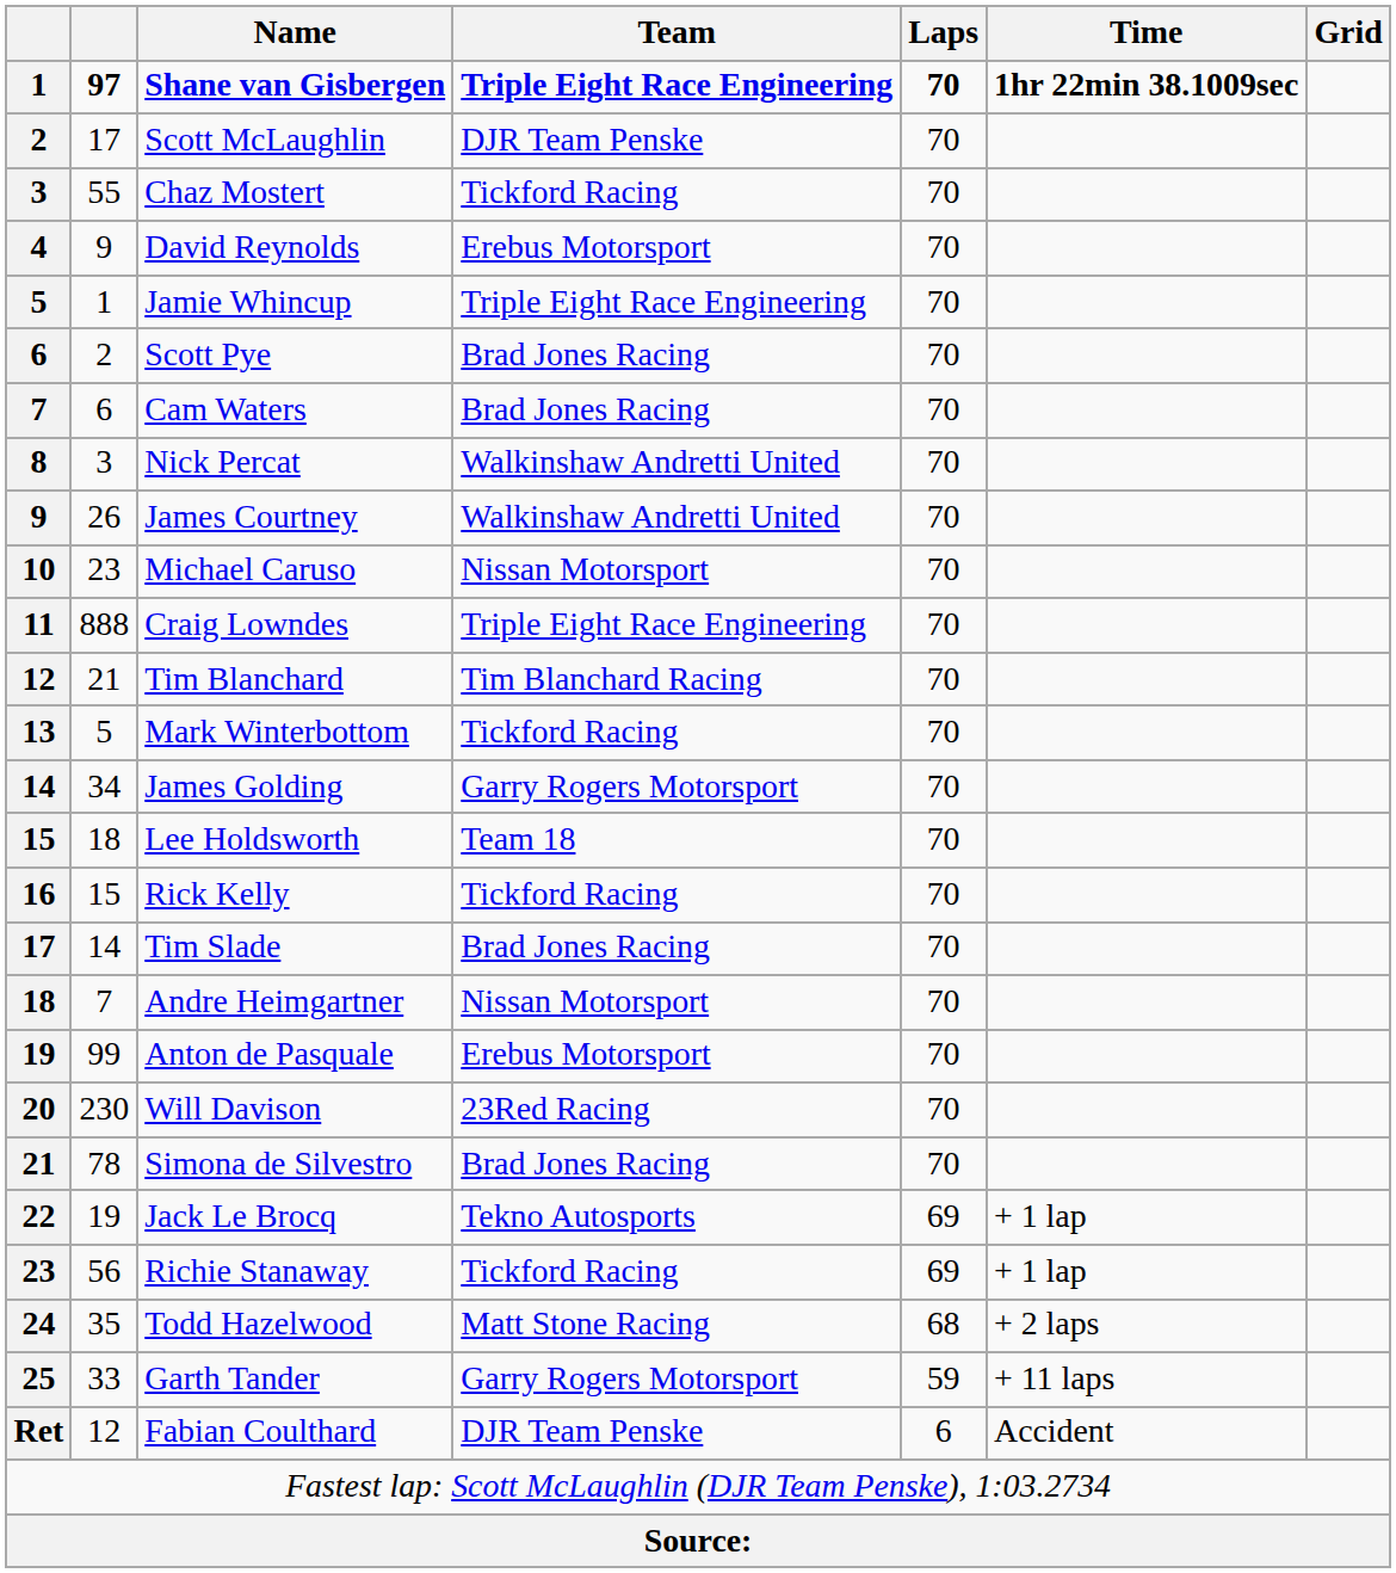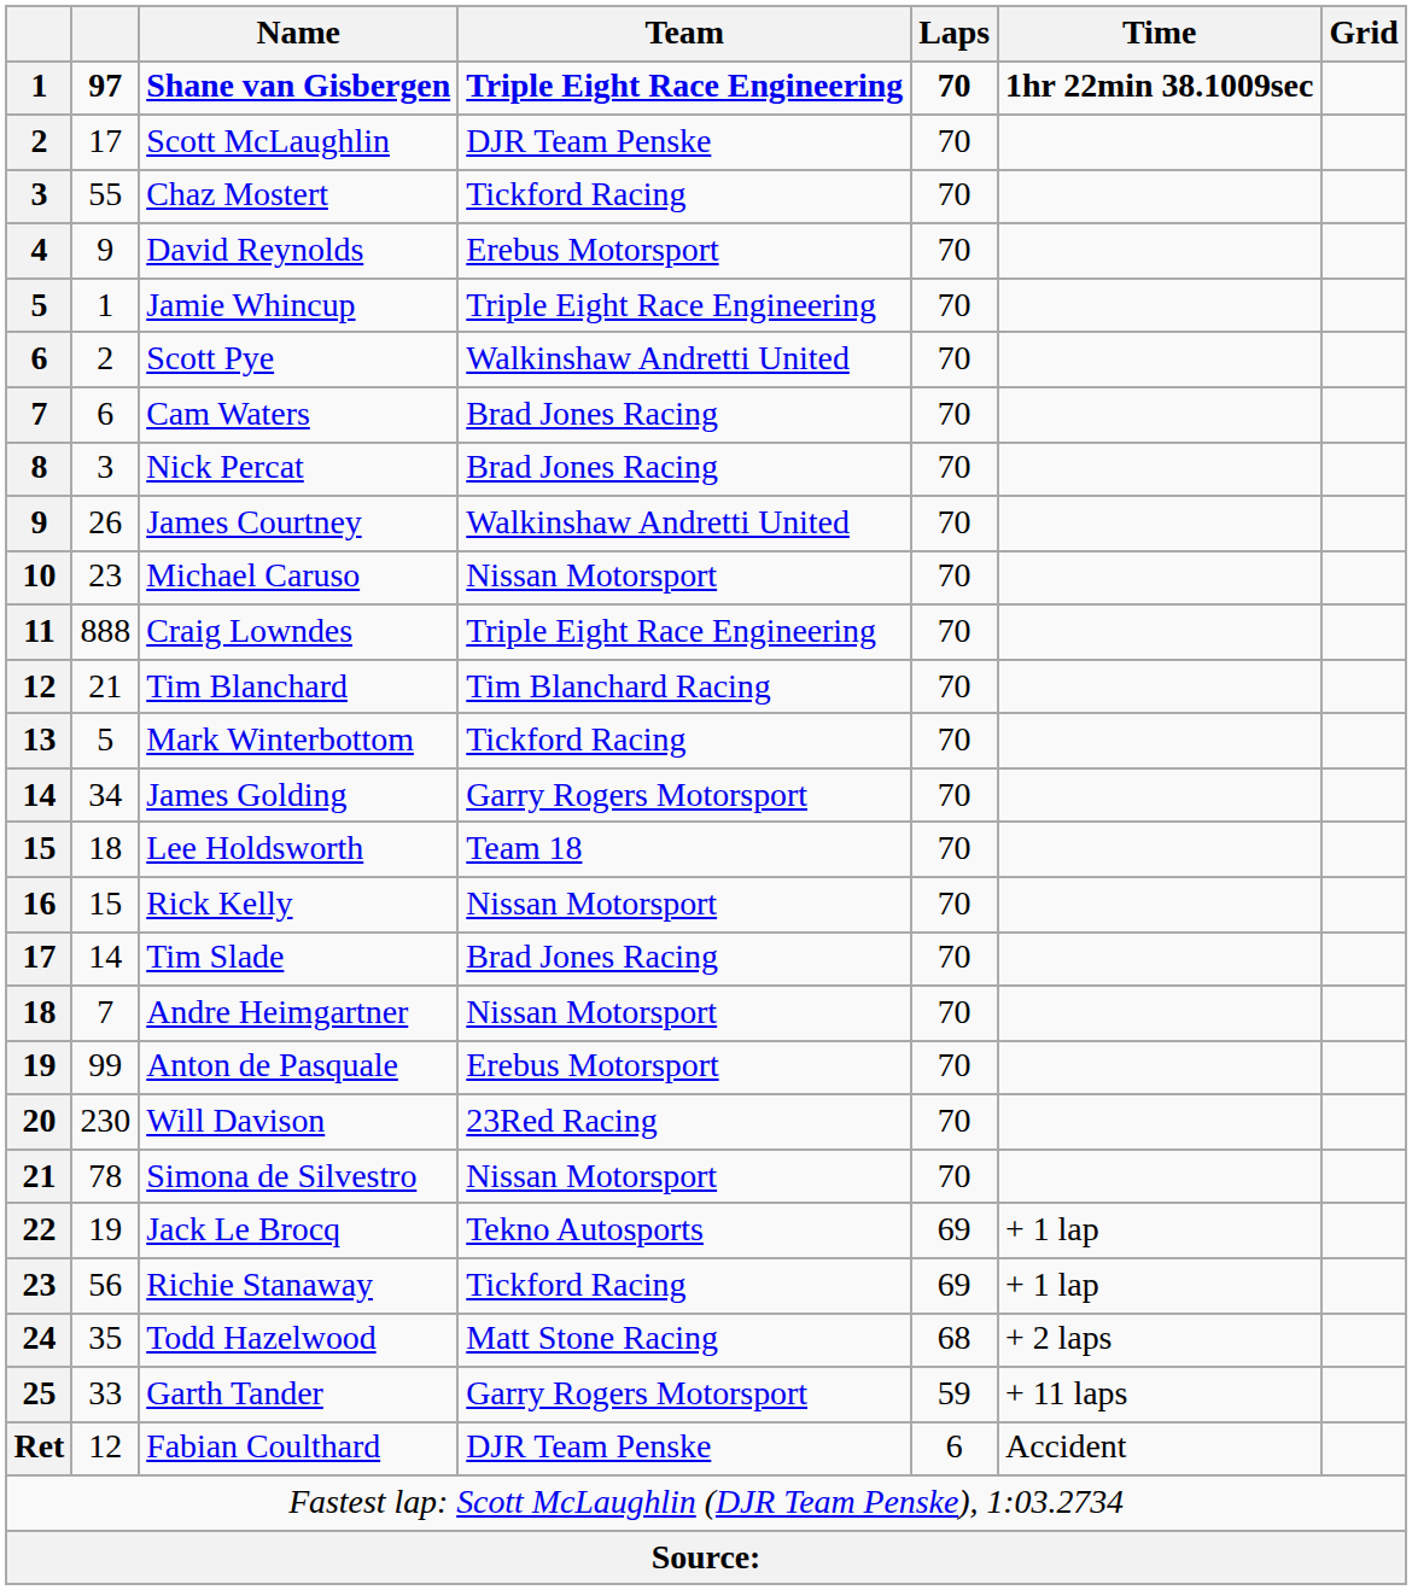 <table class="wikitable" style="font-size: 87%">
 <tr>
 <th></th>
 <th></th>
 <th>Name</th>
 <th>Team</th>
 <th>Laps</th>
 <th>Time</th>
 <th>Grid</th>
 </tr>
 <tr>
 <th><strong>1</strong></th>
 <td align="center"><strong>97</strong></td>
 <td><strong> <a href='#'>Shane van Gisbergen</a></strong></td>
 <td><strong><a href='#'>Triple Eight Race Engineering</a></strong></td>
 <td align="center"><strong>70</strong></td>
 <td><strong>1hr 22min 38.1009sec</strong></td>
 <td></td>
 </tr>
 <tr>
 <th>2</th>
 <td align="center">17</td>
 <td> <a href='#'>Scott McLaughlin</a></td>
 <td><a href='#'>DJR Team Penske</a></td>
 <td align="center">70</td>
 <td></td>
 <td></td>
 </tr>
 <tr>
 <th>3</th>
 <td align="center">55</td>
 <td> <a href='#'>Chaz Mostert</a></td>
 <td><a href='#'>Tickford Racing</a></td>
 <td align="center">70</td>
 <td></td>
 <td></td>
 </tr>
 <tr>
 <th>4</th>
 <td align="center">9</td>
 <td> <a href='#'>David Reynolds</a></td>
 <td><a href='#'>Erebus Motorsport</a></td>
 <td align="center">70</td>
 <td></td>
 <td></td>
 </tr>
 <tr>
 <th>5</th>
 <td align="center">1</td>
 <td> <a href='#'>Jamie Whincup</a></td>
 <td><a href='#'>Triple Eight Race Engineering</a></td>
 <td align="center">70</td>
 <td></td>
 <td></td>
 </tr>
 <tr>
 <th>6</th>
 <td align="center">2</td>
 <td> <a href='#'>Scott Pye</a></td>
-<td><a href='#'>Brad Jones Racing</a></td>
+<td><a href='#'>Walkinshaw Andretti United</a></td>
 <td align="center">70</td>
 <td></td>
 <td></td>
 </tr>
 <tr>
 <th>7</th>
 <td align="center">6</td>
 <td> <a href='#'>Cam Waters</a></td>
 <td><a href='#'>Brad Jones Racing</a></td>
 <td align="center">70</td>
 <td></td>
 <td></td>
 </tr>
 <tr>
 <th>8</th>
 <td align="center">3</td>
 <td> <a href='#'>Nick Percat</a></td>
-<td><a href='#'>Walkinshaw Andretti United</a></td>
+<td><a href='#'>Brad Jones Racing</a></td>
 <td align="center">70</td>
 <td></td>
 <td></td>
 </tr>
 <tr>
 <th>9</th>
 <td align="center">26</td>
 <td> <a href='#'>James Courtney</a></td>
 <td><a href='#'>Walkinshaw Andretti United</a></td>
 <td align="center">70</td>
 <td></td>
 <td></td>
 </tr>
 <tr>
 <th>10</th>
 <td align="center">23</td>
 <td> <a href='#'>Michael Caruso</a></td>
 <td><a href='#'>Nissan Motorsport</a></td>
 <td align="center">70</td>
 <td></td>
 <td></td>
 </tr>
 <tr>
 <th>11</th>
 <td align="center">888</td>
 <td> <a href='#'>Craig Lowndes</a></td>
 <td><a href='#'>Triple Eight Race Engineering</a></td>
 <td align="center">70</td>
 <td></td>
 <td></td>
 </tr>
 <tr>
 <th>12</th>
 <td align="center">21</td>
 <td> <a href='#'>Tim Blanchard</a></td>
 <td><a href='#'>Tim Blanchard Racing</a></td>
 <td align="center">70</td>
 <td></td>
 <td></td>
 </tr>
 <tr>
 <th>13</th>
 <td align="center">5</td>
 <td> <a href='#'>Mark Winterbottom</a></td>
 <td><a href='#'>Tickford Racing</a></td>
 <td align="center">70</td>
 <td></td>
 <td></td>
 </tr>
 <tr>
 <th>14</th>
 <td align="center">34</td>
 <td> <a href='#'>James Golding</a></td>
 <td><a href='#'>Garry Rogers Motorsport</a></td>
 <td align="center">70</td>
 <td></td>
 <td></td>
 </tr>
 <tr>
 <th>15</th>
 <td align="center">18</td>
 <td> <a href='#'>Lee Holdsworth</a></td>
 <td><a href='#'>Team 18</a></td>
 <td align="center">70</td>
 <td></td>
 <td></td>
 </tr>
 <tr>
 <th>16</th>
 <td align="center">15</td>
 <td> <a href='#'>Rick Kelly</a></td>
-<td><a href='#'>Tickford Racing</a></td>
+<td><a href='#'>Nissan Motorsport</a></td>
 <td align="center">70</td>
 <td></td>
 <td></td>
 </tr>
 <tr>
 <th>17</th>
 <td align="center">14</td>
 <td> <a href='#'>Tim Slade</a></td>
 <td><a href='#'>Brad Jones Racing</a></td>
 <td align="center">70</td>
 <td></td>
 <td></td>
 </tr>
 <tr>
 <th>18</th>
 <td align="center">7</td>
 <td> <a href='#'>Andre Heimgartner</a></td>
 <td><a href='#'>Nissan Motorsport</a></td>
 <td align="center">70</td>
 <td></td>
 <td></td>
 </tr>
 <tr>
 <th>19</th>
 <td align="center">99</td>
 <td> <a href='#'>Anton de Pasquale</a></td>
 <td><a href='#'>Erebus Motorsport</a></td>
 <td align="center">70</td>
 <td></td>
 <td></td>
 </tr>
 <tr>
 <th>20</th>
 <td align="center">230</td>
 <td> <a href='#'>Will Davison</a></td>
 <td><a href='#'>23Red Racing</a></td>
 <td align="center">70</td>
 <td></td>
 <td></td>
 </tr>
 <tr>
 <th>21</th>
 <td align="center">78</td>
 <td> <a href='#'>Simona de Silvestro</a></td>
-<td><a href='#'>Brad Jones Racing</a></td>
+<td><a href='#'>Nissan Motorsport</a></td>
 <td align="center">70</td>
 <td></td>
 <td></td>
 </tr>
 <tr>
 <th>22</th>
 <td align="center">19</td>
 <td> <a href='#'>Jack Le Brocq</a></td>
 <td><a href='#'>Tekno Autosports</a></td>
 <td align="center">69</td>
 <td>+ 1 lap</td>
 <td></td>
 </tr>
 <tr>
 <th>23</th>
 <td align="center">56</td>
 <td> <a href='#'>Richie Stanaway</a></td>
 <td><a href='#'>Tickford Racing</a></td>
 <td align="center">69</td>
 <td>+ 1 lap</td>
 <td></td>
 </tr>
 <tr>
 <th>24</th>
 <td align="center">35</td>
 <td> <a href='#'>Todd Hazelwood</a></td>
 <td><a href='#'>Matt Stone Racing</a></td>
 <td align="center">68</td>
 <td>+ 2 laps</td>
 <td></td>
 </tr>
 <tr>
 <th>25</th>
 <td align="center">33</td>
 <td> <a href='#'>Garth Tander</a></td>
 <td><a href='#'>Garry Rogers Motorsport</a></td>
 <td align="center">59</td>
 <td>+ 11 laps</td>
 <td></td>
 </tr>
 <tr>
 <th>Ret</th>
 <td align="center">12</td>
 <td> <a href='#'>Fabian Coulthard</a></td>
 <td><a href='#'>DJR Team Penske</a></td>
 <td align="center">6</td>
 <td>Accident</td>
 <td></td>
 </tr>
 <tr>
 <td colspan="7" align="center"><em>Fastest lap: <a href='#'>Scott McLaughlin</a> (<a href='#'>DJR Team Penske</a>), 1:03.2734</em></td>
 </tr>
 <tr>
 <th colspan=7>Source:</th>
 </tr>
 <tr>
 </tr>
 </table>
